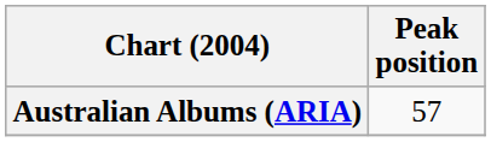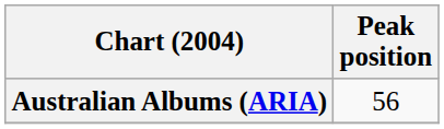 <table class="wikitable plainrowheaders sortable">
 <tr>
 <th scope="col">Chart (2004)</th>
 <th scope="col">Peak<br>position</th>
 </tr>
 <tr>
 <th scope="row">Australian Albums (<a href='#'>ARIA</a>)</th>
-<td style="text-align:center;">57</td>
+<td style="text-align:center;">56</td>
 </tr>
 <tr>
 </tr>
 </table>
